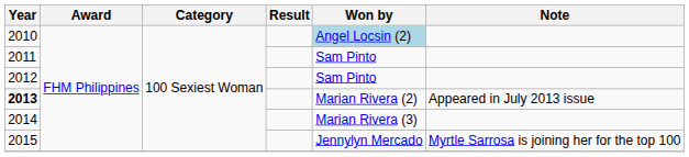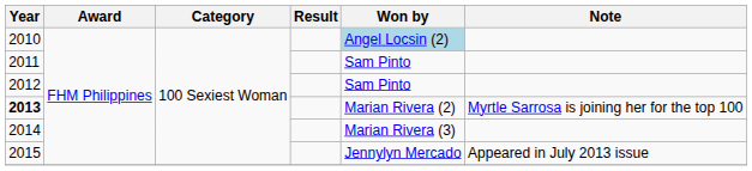 <table class="wikitable">
 <tr>
 <th>Year</th>
 <th>Award</th>
 <th>Category</th>
 <th>Result</th>
 <th>Won by</th>
 <th>Note</th>
 </tr>
 <tr>
 <td>2010</td>
 <td rowspan="6"><a href='#'>FHM Philippines</a></td>
 <td rowspan="6">100 Sexiest Woman</td>
 <td></td>
 <td style="background: lightblue;"><a href='#'>Angel Locsin</a> (2)</td>
 <td></td>
 </tr>
 <tr>
 <td>2011</td>
 <td></td>
 <td><a href='#'>Sam Pinto</a></td>
 <td></td>
 </tr>
 <tr>
 <td>2012</td>
 <td></td>
 <td><a href='#'>Sam Pinto</a></td>
 <td></td>
 </tr>
 <tr>
 <td><strong>2013</strong></td>
 <td></td>
 <td><a href='#'>Marian Rivera</a> (2)</td>
-<td>Appeared in July 2013 issue</td>
+<td><a href='#'>Myrtle Sarrosa</a> is joining her for the top 100</td>
 </tr>
 <tr>
 <td>2014</td>
 <td></td>
 <td><a href='#'>Marian Rivera</a> (3)</td>
 <td></td>
 </tr>
 <tr>
 <td>2015</td>
 <td></td>
 <td><a href='#'>Jennylyn Mercado</a></td>
-<td><a href='#'>Myrtle Sarrosa</a> is joining her for the top 100</td>
+<td>Appeared in July 2013 issue</td>
 </tr>
 <tr>
 </tr>
 </table>
